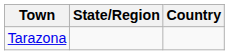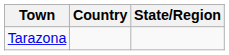 <table class="wikitable sortable">
 <tr>
 <th>Town</th>
+<th>Country</th>
 <th>State/Region</th>
-<th>Country</th>
 </tr>
 <tr>
 <td><a href='#'>Tarazona</a></td>
 <td></td>
 <td></td>
 </tr>
 </table>
